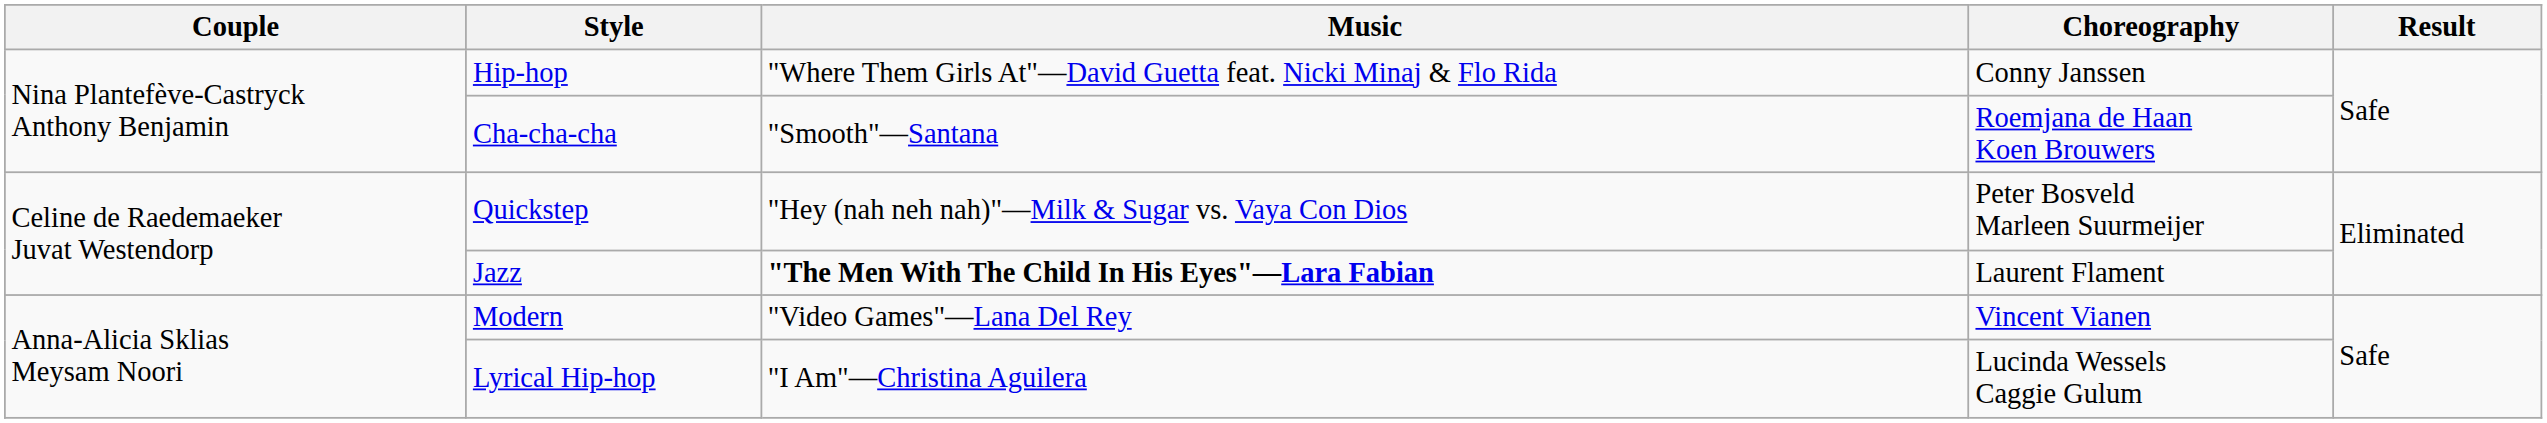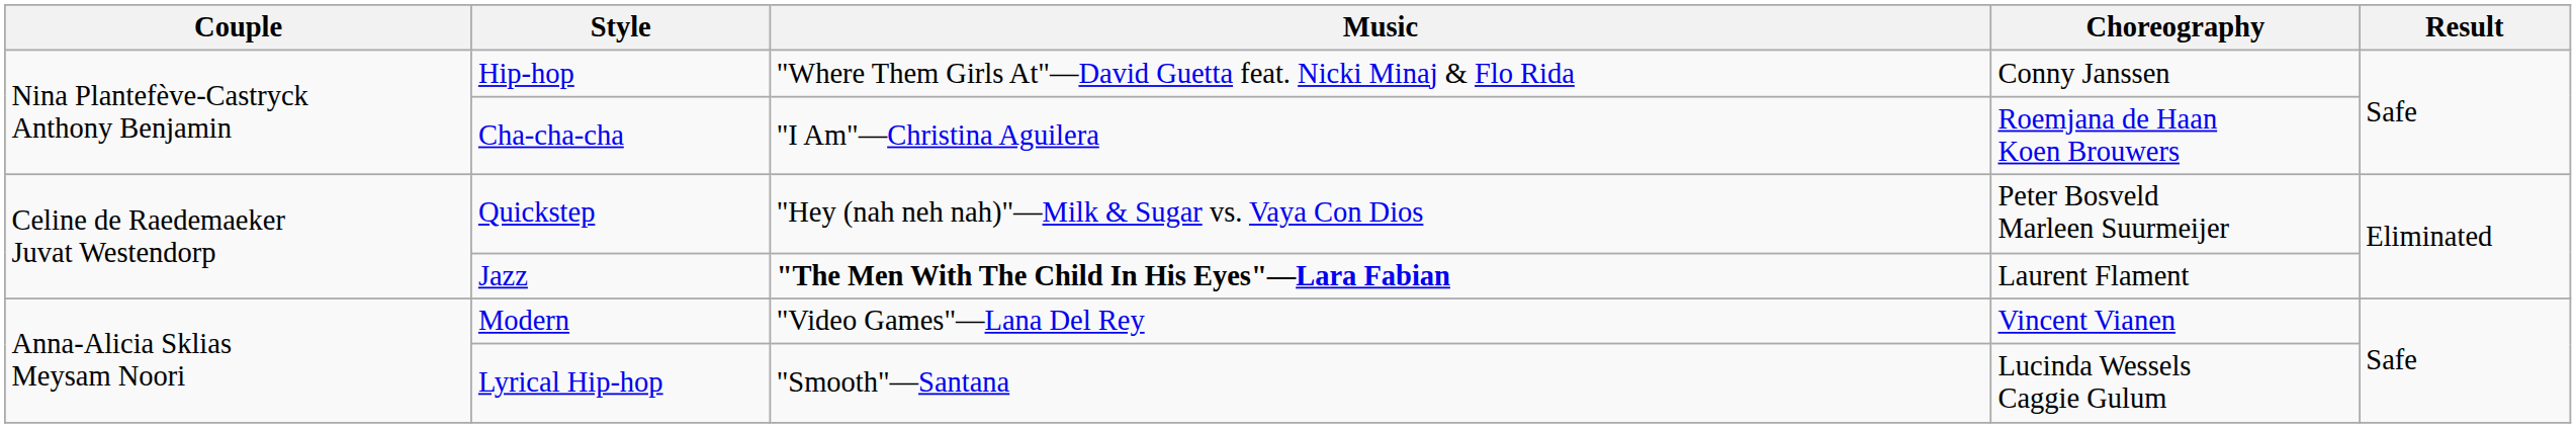 <table class="wikitable" width="90%">
 <tr>
 <th>Couple</th>
 <th>Style</th>
 <th>Music</th>
 <th>Choreography</th>
 <th>Result</th>
 </tr>
 <tr>
 <td rowspan=2>Nina Plantefève-Castryck<br>Anthony Benjamin</td>
 <td><a href='#'>Hip-hop</a></td>
 <td>"Where Them Girls At"—<a href='#'>David Guetta</a> feat. <a href='#'>Nicki Minaj</a> & <a href='#'>Flo Rida</a></td>
 <td>Conny Janssen</td>
 <td rowspan=2>Safe</td>
 </tr>
 <tr>
 <td><a href='#'>Cha-cha-cha</a></td>
-<td>"Smooth"—<a href='#'>Santana</a></td>
+<td>"I Am"—<a href='#'>Christina Aguilera</a></td>
 <td><a href='#'>Roemjana de Haan</a><br><a href='#'>Koen Brouwers</a></td>
 </tr>
 <tr>
 <td rowspan=2>Celine de Raedemaeker<br>Juvat Westendorp</td>
 <td><a href='#'>Quickstep</a></td>
 <td>"Hey (nah neh nah)"—<a href='#'>Milk & Sugar</a> vs. <a href='#'>Vaya Con Dios</a></td>
 <td>Peter Bosveld<br>Marleen Suurmeijer</td>
 <td rowspan=2>Eliminated</td>
 </tr>
 <tr>
 <td><a href='#'>Jazz</a></td>
 <td><strong>"The Men With The Child In His Eyes"—<a href='#'>Lara Fabian</a></strong></td>
 <td>Laurent Flament</td>
 </tr>
 <tr>
 <td rowspan=2>Anna-Alicia Sklias<br>Meysam Noori</td>
 <td><a href='#'>Modern</a></td>
 <td>"Video Games"—<a href='#'>Lana Del Rey</a></td>
 <td><a href='#'>Vincent Vianen</a></td>
 <td rowspan=2>Safe</td>
 </tr>
 <tr>
 <td><a href='#'>Lyrical Hip-hop</a></td>
-<td>"I Am"—<a href='#'>Christina Aguilera</a></td>
+<td>"Smooth"—<a href='#'>Santana</a></td>
 <td>Lucinda Wessels<br>Caggie Gulum</td>
 </tr>
 </table>
